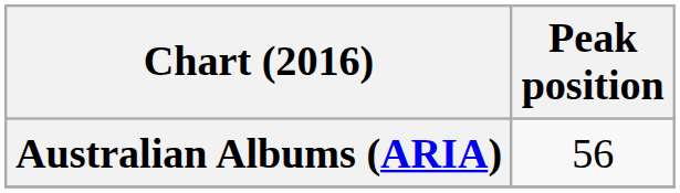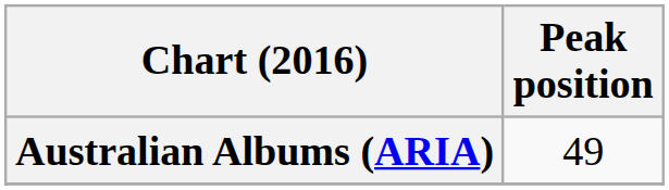 <table class="wikitable sortable plainrowheaders" style="text-align:center">
 <tr>
 <th scope="col">Chart (2016)</th>
 <th scope="col">Peak<br> position</th>
 </tr>
 <tr>
 <th scope="row">Australian Albums (<a href='#'>ARIA</a>)</th>
-<td>56</td>
+<td>49</td>
 </tr>
 <tr>
 </tr>
 <tr>
 </tr>
 <tr>
 </tr>
 <tr>
 </tr>
 <tr>
 </tr>
 <tr>
 </tr>
 <tr>
 </tr>
 <tr>
 </tr>
 </table>
